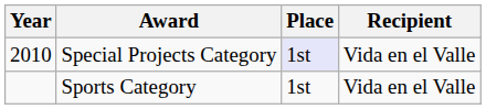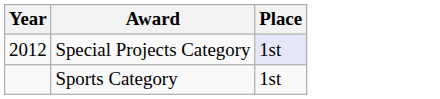 <table class="wikitable">
 <tr>
 <th>Year</th>
 <th>Award</th>
 <th>Place</th>
-<th>Recipient</th>
 </tr>
 <tr>
-<td>2010</td>
+<td>2012</td>
 <td>Special Projects Category</td>
 <td style="background: lavender;">1st</td>
-<td>Vida en el Valle</td>
 </tr>
 <tr>
 <td></td>
 <td>Sports Category</td>
 <td>1st</td>
-<td>Vida en el Valle</td>
 </tr>
 </table>
